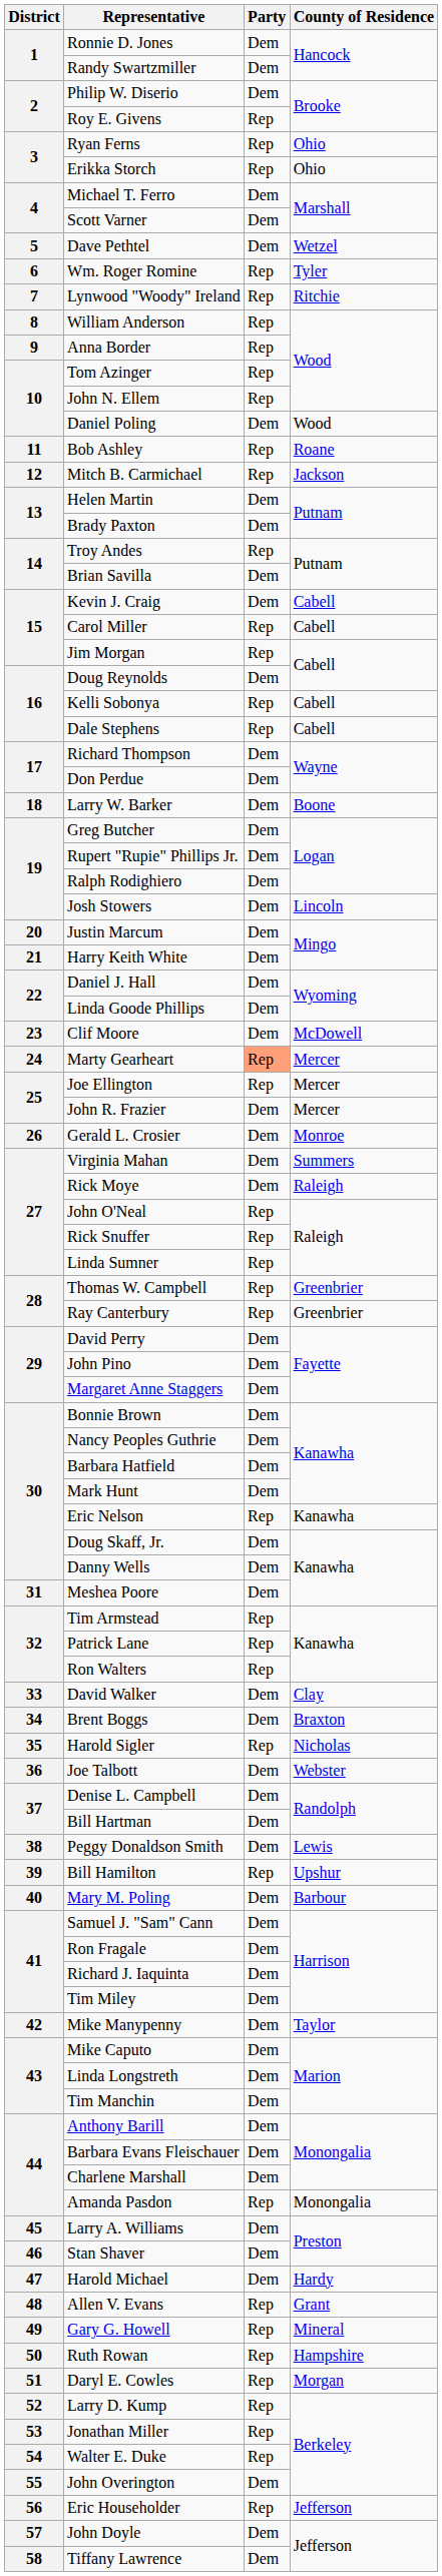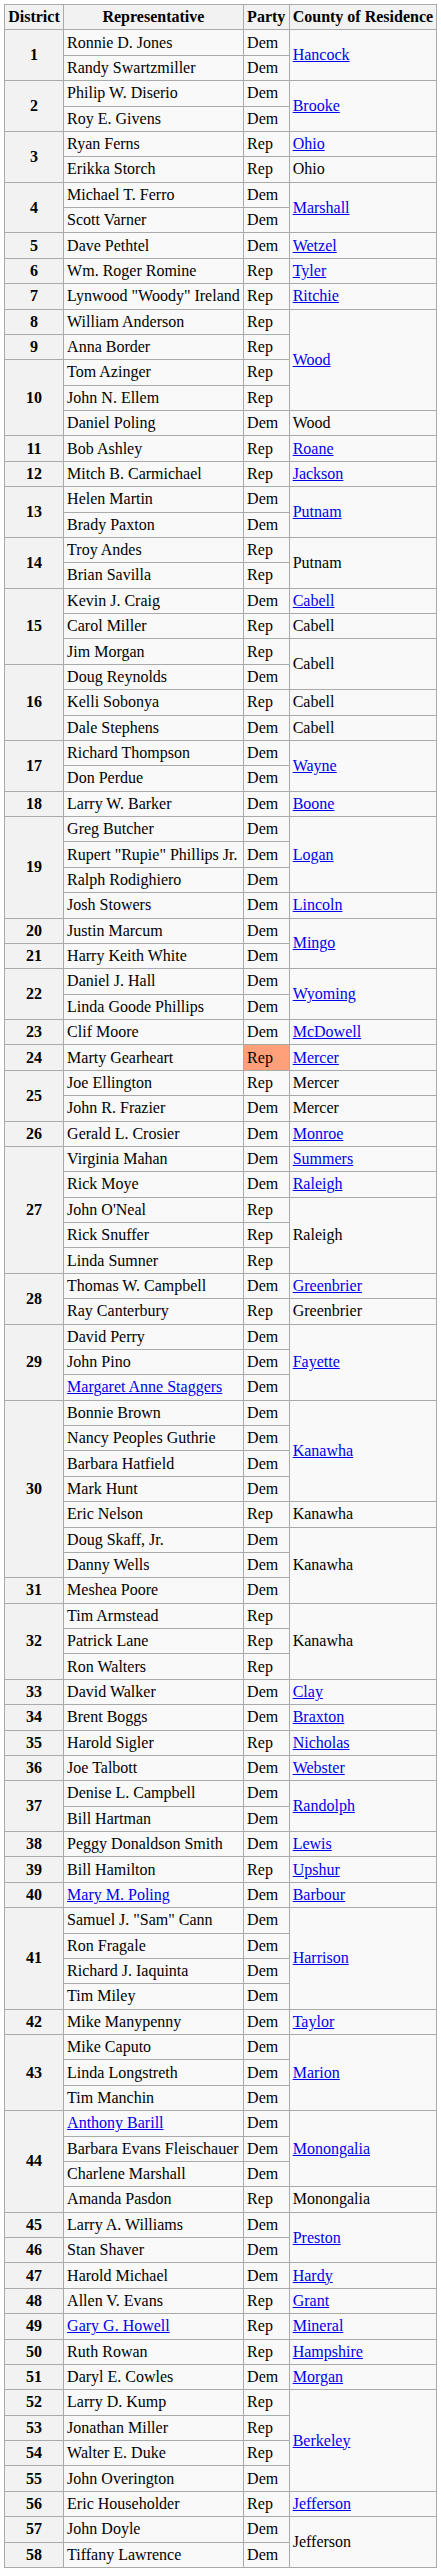 <table class=wikitable>
 <tr>
 <th>District</th>
 <th>Representative</th>
 <th>Party</th>
 <th>County of Residence</th>
 </tr>
 <tr>
 <th rowspan=2>1</th>
 <td>Ronnie D. Jones</td>
 <td>Dem</td>
 <td rowspan=2><a href='#'>Hancock</a></td>
 </tr>
 <tr>
 <td>Randy Swartzmiller</td>
 <td>Dem</td>
 </tr>
 <tr>
 <th rowspan=2>2</th>
 <td>Philip W. Diserio</td>
 <td>Dem</td>
 <td rowspan=2><a href='#'>Brooke</a></td>
 </tr>
 <tr>
 <td>Roy E. Givens</td>
-<td>Rep</td>
+<td>Dem</td>
 </tr>
 <tr>
 <th rowspan=2>3</th>
 <td>Ryan Ferns</td>
 <td>Rep</td>
 <td><a href='#'>Ohio</a></td>
 </tr>
 <tr>
 <td>Erikka Storch</td>
 <td>Rep</td>
 <td>Ohio</td>
 </tr>
 <tr>
 <th rowspan=2>4</th>
 <td>Michael T. Ferro</td>
 <td>Dem</td>
 <td rowspan=2><a href='#'>Marshall</a></td>
 </tr>
 <tr>
 <td>Scott Varner</td>
 <td>Dem</td>
 </tr>
 <tr>
 <th>5</th>
 <td>Dave Pethtel</td>
 <td>Dem</td>
 <td><a href='#'>Wetzel</a></td>
 </tr>
 <tr>
 <th>6</th>
 <td>Wm. Roger Romine</td>
 <td>Rep</td>
 <td><a href='#'>Tyler</a></td>
 </tr>
 <tr>
 <th>7</th>
 <td>Lynwood "Woody" Ireland</td>
 <td>Rep</td>
 <td><a href='#'>Ritchie</a></td>
 </tr>
 <tr>
 <th>8</th>
 <td>William Anderson</td>
 <td>Rep</td>
 <td rowspan=4><a href='#'>Wood</a></td>
 </tr>
 <tr>
 <th>9</th>
 <td>Anna Border</td>
 <td>Rep</td>
 </tr>
 <tr>
 <th rowspan=3>10</th>
 <td>Tom Azinger</td>
 <td>Rep</td>
 </tr>
 <tr>
 <td>John N. Ellem</td>
 <td>Rep</td>
 </tr>
 <tr>
 <td>Daniel Poling</td>
 <td>Dem</td>
 <td>Wood</td>
 </tr>
 <tr>
 <th>11</th>
 <td>Bob Ashley</td>
 <td>Rep</td>
 <td><a href='#'>Roane</a></td>
 </tr>
 <tr>
 <th>12</th>
 <td>Mitch B. Carmichael</td>
 <td>Rep</td>
 <td><a href='#'>Jackson</a></td>
 </tr>
 <tr>
 <th rowspan=2>13</th>
 <td>Helen Martin</td>
 <td>Dem</td>
 <td rowspan=2><a href='#'>Putnam</a></td>
 </tr>
 <tr>
 <td>Brady Paxton</td>
 <td>Dem</td>
 </tr>
 <tr>
 <th rowspan=2>14</th>
 <td>Troy Andes</td>
 <td>Rep</td>
 <td rowspan=2>Putnam</td>
 </tr>
 <tr>
 <td>Brian Savilla</td>
-<td>Dem</td>
+<td>Rep</td>
 </tr>
 <tr>
 <th rowspan=3>15</th>
 <td>Kevin J. Craig</td>
 <td>Dem</td>
 <td><a href='#'>Cabell</a></td>
 </tr>
 <tr>
 <td>Carol Miller</td>
 <td>Rep</td>
 <td>Cabell</td>
 </tr>
 <tr>
 <td>Jim Morgan</td>
 <td>Rep</td>
 <td rowspan=2>Cabell</td>
 </tr>
 <tr>
 <th rowspan=3>16</th>
 <td>Doug Reynolds</td>
 <td>Dem</td>
 </tr>
 <tr>
 <td>Kelli Sobonya</td>
 <td>Rep</td>
 <td>Cabell</td>
 </tr>
 <tr>
 <td>Dale Stephens</td>
-<td>Rep</td>
+<td>Dem</td>
 <td>Cabell</td>
 </tr>
 <tr>
 <th rowspan=2>17</th>
 <td>Richard Thompson</td>
 <td>Dem</td>
 <td rowspan=2><a href='#'>Wayne</a></td>
 </tr>
 <tr>
 <td>Don Perdue</td>
 <td>Dem</td>
 </tr>
 <tr>
 <th>18</th>
 <td>Larry W. Barker</td>
 <td>Dem</td>
 <td><a href='#'>Boone</a></td>
 </tr>
 <tr>
 <th rowspan=4>19</th>
 <td>Greg Butcher</td>
 <td>Dem</td>
 <td rowspan=3><a href='#'>Logan</a></td>
 </tr>
 <tr>
 <td>Rupert "Rupie" Phillips Jr.</td>
 <td>Dem</td>
 </tr>
 <tr>
 <td>Ralph Rodighiero</td>
 <td>Dem</td>
 </tr>
 <tr>
 <td>Josh Stowers</td>
 <td>Dem</td>
 <td><a href='#'>Lincoln</a></td>
 </tr>
 <tr>
 <th>20</th>
 <td>Justin Marcum</td>
 <td>Dem</td>
 <td rowspan=2><a href='#'>Mingo</a></td>
 </tr>
 <tr>
 <th>21</th>
 <td>Harry Keith White</td>
 <td>Dem</td>
 </tr>
 <tr>
 <th rowspan=2>22</th>
 <td>Daniel J. Hall</td>
 <td>Dem</td>
 <td rowspan=2><a href='#'>Wyoming</a></td>
 </tr>
 <tr>
 <td>Linda Goode Phillips</td>
 <td>Dem</td>
 </tr>
 <tr>
 <th>23</th>
 <td>Clif Moore</td>
 <td>Dem</td>
 <td><a href='#'>McDowell</a></td>
 </tr>
 <tr>
 <th>24</th>
 <td>Marty Gearheart</td>
 <td style="background: lightsalmon;">Rep</td>
 <td><a href='#'>Mercer</a></td>
 </tr>
 <tr>
 <th rowspan=2>25</th>
 <td>Joe Ellington</td>
 <td>Rep</td>
 <td>Mercer</td>
 </tr>
 <tr>
 <td>John R. Frazier</td>
 <td>Dem</td>
 <td>Mercer</td>
 </tr>
 <tr>
 <th>26</th>
 <td>Gerald L. Crosier</td>
 <td>Dem</td>
 <td><a href='#'>Monroe</a></td>
 </tr>
 <tr>
 <th rowspan=5>27</th>
 <td>Virginia Mahan</td>
 <td>Dem</td>
 <td><a href='#'>Summers</a></td>
 </tr>
 <tr>
 <td>Rick Moye</td>
 <td>Dem</td>
 <td><a href='#'>Raleigh</a></td>
 </tr>
 <tr>
 <td>John O'Neal</td>
 <td>Rep</td>
 <td rowspan=3>Raleigh</td>
 </tr>
 <tr>
 <td>Rick Snuffer</td>
 <td>Rep</td>
 </tr>
 <tr>
 <td>Linda Sumner</td>
 <td>Rep</td>
 </tr>
 <tr>
 <th rowspan=2>28</th>
 <td>Thomas W. Campbell</td>
-<td>Rep</td>
+<td>Dem</td>
 <td><a href='#'>Greenbrier</a></td>
 </tr>
 <tr>
 <td>Ray Canterbury</td>
 <td>Rep</td>
 <td>Greenbrier</td>
 </tr>
 <tr>
 <th rowspan=3>29</th>
 <td>David Perry</td>
 <td>Dem</td>
 <td rowspan=3><a href='#'>Fayette</a></td>
 </tr>
 <tr>
 <td>John Pino</td>
 <td>Dem</td>
 </tr>
 <tr>
 <td><a href='#'>Margaret Anne Staggers</a></td>
 <td>Dem</td>
 </tr>
 <tr>
 <th rowspan=7>30</th>
 <td>Bonnie Brown</td>
 <td>Dem</td>
 <td rowspan=4><a href='#'>Kanawha</a></td>
 </tr>
 <tr>
 <td>Nancy Peoples Guthrie</td>
 <td>Dem</td>
 </tr>
 <tr>
 <td>Barbara Hatfield</td>
 <td>Dem</td>
 </tr>
 <tr>
 <td>Mark Hunt</td>
 <td>Dem</td>
 </tr>
 <tr>
 <td>Eric Nelson</td>
 <td>Rep</td>
 <td>Kanawha</td>
 </tr>
 <tr>
 <td>Doug Skaff, Jr.</td>
 <td>Dem</td>
 <td rowspan=3>Kanawha</td>
 </tr>
 <tr>
 <td>Danny Wells</td>
 <td>Dem</td>
 </tr>
 <tr>
 <th>31</th>
 <td>Meshea Poore</td>
 <td>Dem</td>
 </tr>
 <tr>
 <th rowspan=3>32</th>
 <td>Tim Armstead</td>
 <td>Rep</td>
 <td rowspan=3>Kanawha</td>
 </tr>
 <tr>
 <td>Patrick Lane</td>
 <td>Rep</td>
 </tr>
 <tr>
 <td>Ron Walters</td>
 <td>Rep</td>
 </tr>
 <tr>
 <th>33</th>
 <td>David Walker</td>
 <td>Dem</td>
 <td><a href='#'>Clay</a></td>
 </tr>
 <tr>
 <th>34</th>
 <td>Brent Boggs</td>
 <td>Dem</td>
 <td><a href='#'>Braxton</a></td>
 </tr>
 <tr>
 <th>35</th>
 <td>Harold Sigler</td>
 <td>Rep</td>
 <td><a href='#'>Nicholas</a></td>
 </tr>
 <tr>
 <th>36</th>
 <td>Joe Talbott</td>
 <td>Dem</td>
 <td><a href='#'>Webster</a></td>
 </tr>
 <tr>
 <th rowspan=2>37</th>
 <td>Denise L. Campbell</td>
 <td>Dem</td>
 <td rowspan=2><a href='#'>Randolph</a></td>
 </tr>
 <tr>
 <td>Bill Hartman</td>
 <td>Dem</td>
 </tr>
 <tr>
 <th>38</th>
 <td>Peggy Donaldson Smith</td>
 <td>Dem</td>
 <td><a href='#'>Lewis</a></td>
 </tr>
 <tr>
 <th>39</th>
 <td>Bill Hamilton</td>
 <td>Rep</td>
 <td><a href='#'>Upshur</a></td>
 </tr>
 <tr>
 <th>40</th>
 <td><a href='#'>Mary M. Poling</a></td>
 <td>Dem</td>
 <td><a href='#'>Barbour</a></td>
 </tr>
 <tr>
 <th rowspan=4>41</th>
 <td>Samuel J. "Sam" Cann</td>
 <td>Dem</td>
 <td rowspan=4><a href='#'>Harrison</a></td>
 </tr>
 <tr>
 <td>Ron Fragale</td>
 <td>Dem</td>
 </tr>
 <tr>
 <td>Richard J. Iaquinta</td>
 <td>Dem</td>
 </tr>
 <tr>
 <td>Tim Miley</td>
 <td>Dem</td>
 </tr>
 <tr>
 <th>42</th>
 <td>Mike Manypenny</td>
 <td>Dem</td>
 <td><a href='#'>Taylor</a></td>
 </tr>
 <tr>
 <th rowspan=3>43</th>
 <td>Mike Caputo</td>
 <td>Dem</td>
 <td rowspan=3><a href='#'>Marion</a></td>
 </tr>
 <tr>
 <td>Linda Longstreth</td>
 <td>Dem</td>
 </tr>
 <tr>
 <td>Tim Manchin</td>
 <td>Dem</td>
 </tr>
 <tr>
 <th rowspan=4>44</th>
 <td><a href='#'>Anthony Barill</a></td>
 <td>Dem</td>
 <td rowspan=3><a href='#'>Monongalia</a></td>
 </tr>
 <tr>
 <td>Barbara Evans Fleischauer</td>
 <td>Dem</td>
 </tr>
 <tr>
 <td>Charlene Marshall</td>
 <td>Dem</td>
 </tr>
 <tr>
 <td>Amanda Pasdon</td>
 <td>Rep</td>
 <td>Monongalia</td>
 </tr>
 <tr>
 <th>45</th>
 <td>Larry A. Williams</td>
 <td>Dem</td>
 <td rowspan=2><a href='#'>Preston</a></td>
 </tr>
 <tr>
 <th>46</th>
 <td>Stan Shaver</td>
 <td>Dem</td>
 </tr>
 <tr>
 <th>47</th>
 <td>Harold Michael</td>
 <td>Dem</td>
 <td><a href='#'>Hardy</a></td>
 </tr>
 <tr>
 <th>48</th>
 <td>Allen V. Evans</td>
 <td>Rep</td>
 <td><a href='#'>Grant</a></td>
 </tr>
 <tr>
 <th>49</th>
 <td><a href='#'>Gary G. Howell</a></td>
 <td>Rep</td>
 <td><a href='#'>Mineral</a></td>
 </tr>
 <tr>
 <th>50</th>
 <td>Ruth Rowan</td>
 <td>Rep</td>
 <td><a href='#'>Hampshire</a></td>
 </tr>
 <tr>
 <th>51</th>
 <td>Daryl E. Cowles</td>
-<td>Rep</td>
+<td>Dem</td>
 <td><a href='#'>Morgan</a></td>
 </tr>
 <tr>
 <th>52</th>
 <td>Larry D. Kump</td>
 <td>Rep</td>
 <td rowspan=4><a href='#'>Berkeley</a></td>
 </tr>
 <tr>
 <th>53</th>
 <td>Jonathan Miller</td>
 <td>Rep</td>
 </tr>
 <tr>
 <th>54</th>
 <td>Walter E. Duke</td>
 <td>Rep</td>
 </tr>
 <tr>
 <th>55</th>
 <td>John Overington</td>
 <td>Dem</td>
 </tr>
 <tr>
 <th>56</th>
 <td>Eric Householder</td>
 <td>Rep</td>
 <td><a href='#'>Jefferson</a></td>
 </tr>
 <tr>
 <th>57</th>
 <td>John Doyle</td>
 <td>Dem</td>
 <td rowspan=2>Jefferson</td>
 </tr>
 <tr>
 <th>58</th>
 <td>Tiffany Lawrence</td>
 <td>Dem</td>
 </tr>
 </table>
